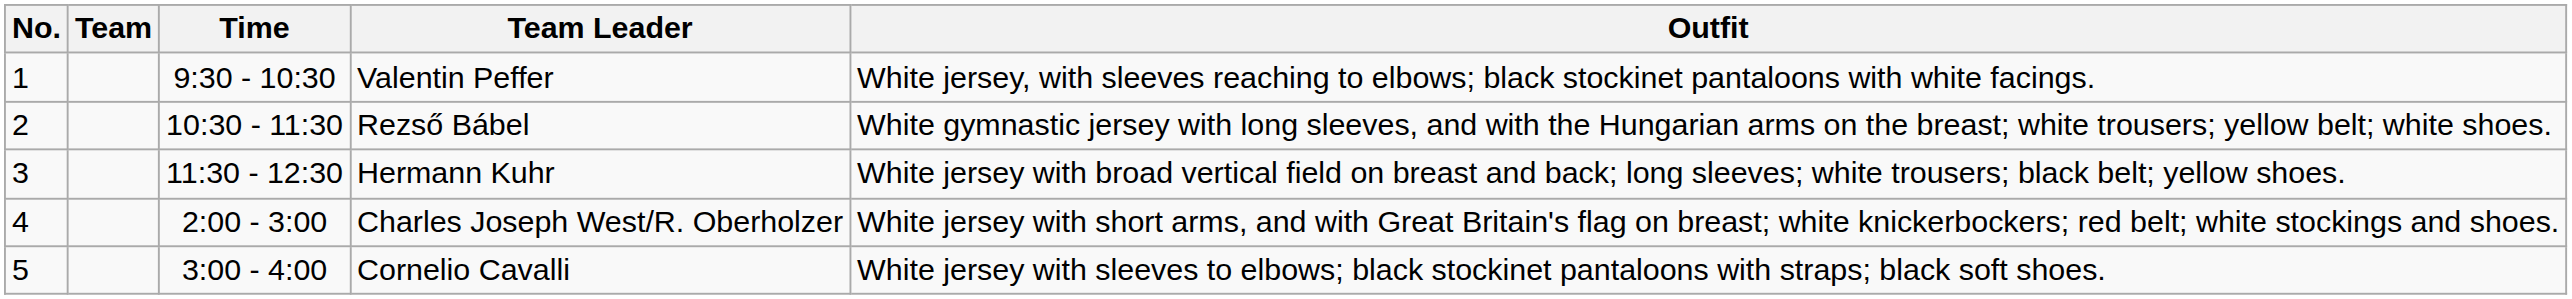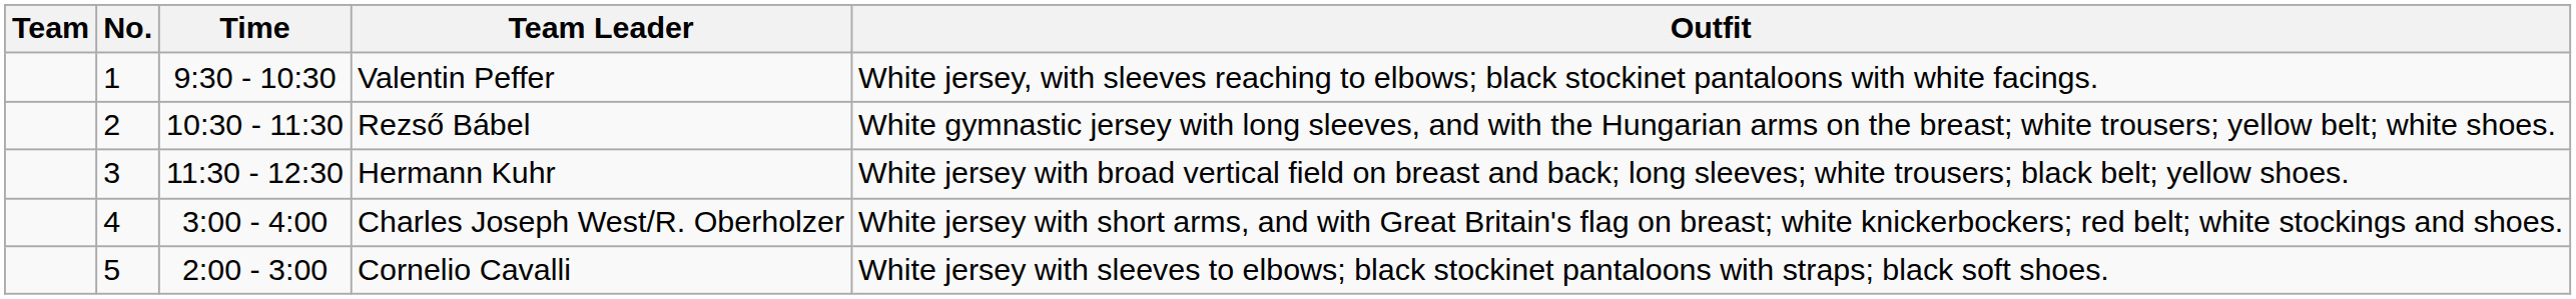 <table class="wikitable">
 <tr>
+<th>Team</th>
 <th>No.</th>
-<th>Team</th>
 <th>Time</th>
 <th>Team Leader</th>
 <th>Outfit</th>
 </tr>
 <tr>
+<td align="left"></td>
 <td>1</td>
-<td align="left"></td>
 <td align="center">9:30 - 10:30</td>
 <td align="left">Valentin Peffer</td>
 <td align="left">White jersey, with sleeves reaching to elbows; black stockinet pantaloons with white facings.</td>
 </tr>
 <tr>
+<td align="left"></td>
 <td>2</td>
-<td align="left"></td>
 <td align="center">10:30 - 11:30</td>
 <td align="left">Rezső Bábel</td>
 <td align="left">White gymnastic jersey with long sleeves, and with the Hungarian arms on the breast; white trousers; yellow belt; white shoes.</td>
 </tr>
 <tr>
+<td align="left"></td>
 <td>3</td>
-<td align="left"></td>
 <td align="center">11:30 - 12:30</td>
 <td align="left">Hermann Kuhr</td>
 <td align="left">White jersey with broad vertical field on breast and back; long sleeves; white trousers; black belt; yellow shoes.</td>
 </tr>
 <tr>
+<td align="left"></td>
 <td>4</td>
-<td align="left"></td>
-<td align="center">2:00 - 3:00</td>
+<td align="center">3:00 - 4:00</td>
 <td align="left">Charles Joseph West/R. Oberholzer</td>
 <td align="left">White jersey with short arms, and with Great Britain's flag on breast; white knickerbockers; red belt; white stockings and shoes.</td>
 </tr>
 <tr>
+<td align="left"></td>
 <td>5</td>
-<td align="left"></td>
-<td align="center">3:00 - 4:00</td>
+<td align="center">2:00 - 3:00</td>
 <td align="left">Cornelio Cavalli</td>
 <td align="left">White jersey with sleeves to elbows; black stockinet pantaloons with straps; black soft shoes.</td>
 </tr>
 </table>
